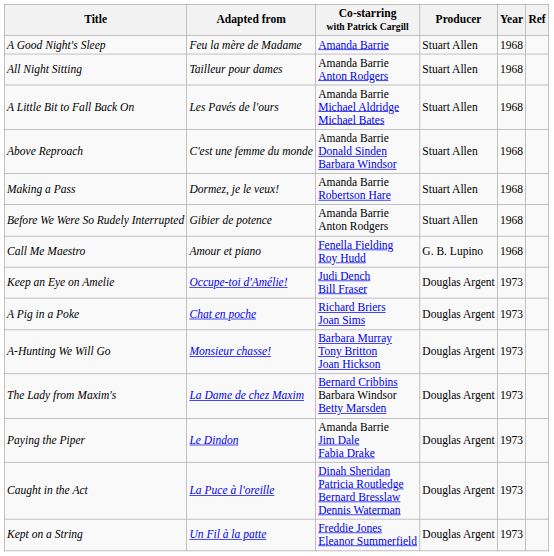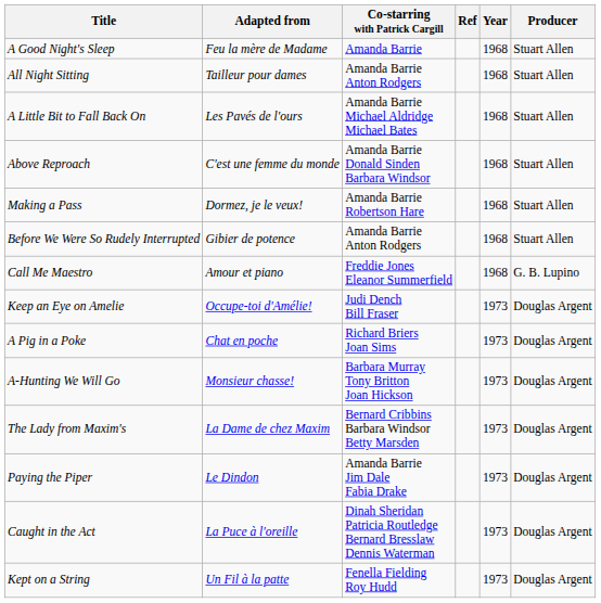 <table class="wikitable plainrowheaders" style="text-align: left; margin-right: 0;">
 <tr>
 <th scope="col">Title</th>
 <th scope="col">Adapted from</th>
 <th scope="col">Co-starring<br><small>with Patrick Cargill</small></th>
+<th scope="col">Ref</th>
+<th scope="col">Year</th>
 <th scope="col">Producer</th>
-<th scope="col">Year</th>
-<th scope="col">Ref</th>
 </tr>
 <tr>
 <td><em>A Good Night's Sleep</em></td>
 <td><em>Feu la mère de Madame</em></td>
 <td><a href='#'>Amanda Barrie</a></td>
+<td></td>
+<td>1968</td>
 <td>Stuart Allen</td>
-<td>1968</td>
-<td></td>
 </tr>
 <tr>
 <td><em>All Night Sitting</em></td>
 <td><em>Tailleur pour dames</em></td>
 <td>Amanda Barrie<br><a href='#'>Anton Rodgers</a></td>
+<td></td>
+<td>1968</td>
 <td>Stuart Allen</td>
-<td>1968</td>
-<td></td>
 </tr>
 <tr>
 <td><em>A Little Bit to Fall Back On</em></td>
 <td><em>Les Pavés de l'ours</em></td>
 <td>Amanda Barrie<br><a href='#'>Michael Aldridge</a><br><a href='#'>Michael Bates</a></td>
+<td></td>
+<td>1968</td>
 <td>Stuart Allen</td>
-<td>1968</td>
-<td></td>
 </tr>
 <tr>
 <td><em>Above Reproach</em></td>
 <td><em>C'est une femme du monde</em></td>
 <td>Amanda Barrie<br><a href='#'>Donald Sinden</a><br><a href='#'>Barbara Windsor</a></td>
+<td></td>
+<td>1968</td>
 <td>Stuart Allen</td>
-<td>1968</td>
-<td></td>
 </tr>
 <tr>
 <td><em>Making a Pass</em></td>
 <td><em>Dormez, je le veux!</em></td>
 <td>Amanda Barrie<br><a href='#'>Robertson Hare</a><br></td>
+<td></td>
+<td>1968</td>
 <td>Stuart Allen</td>
-<td>1968</td>
-<td></td>
 </tr>
 <tr>
 <td><em>Before We Were So Rudely Interrupted</em></td>
 <td><em>Gibier de potence</em></td>
 <td>Amanda Barrie<br>Anton Rodgers</td>
+<td></td>
+<td>1968</td>
 <td>Stuart Allen</td>
-<td>1968</td>
-<td></td>
 </tr>
 <tr>
 <td><em>Call Me Maestro</em></td>
 <td><em>Amour et piano</em></td>
-<td><a href='#'>Fenella Fielding</a><br><a href='#'>Roy Hudd</a></td>
+<td><a href='#'>Freddie Jones</a><br><a href='#'>Eleanor Summerfield</a></td>
+<td></td>
+<td>1968</td>
 <td>G. B. Lupino</td>
-<td>1968</td>
-<td></td>
 </tr>
 <tr>
 <td><em>Keep an Eye on Amelie</em></td>
 <td><em><a href='#'>Occupe-toi d'Amélie!</a></em></td>
 <td><a href='#'>Judi Dench</a><br><a href='#'>Bill Fraser</a></td>
+<td></td>
+<td>1973</td>
 <td>Douglas Argent</td>
-<td>1973</td>
-<td></td>
 </tr>
 <tr>
 <td><em>A Pig in a Poke</em></td>
 <td><em><a href='#'>Chat en poche</a></em></td>
 <td><a href='#'>Richard Briers</a><br><a href='#'>Joan Sims</a></td>
+<td></td>
+<td>1973</td>
 <td>Douglas Argent</td>
-<td>1973</td>
-<td></td>
 </tr>
 <tr>
 <td><em>A-Hunting We Will Go</em></td>
 <td><em><a href='#'>Monsieur chasse!</a></em></td>
 <td><a href='#'>Barbara Murray</a><br><a href='#'>Tony Britton</a><br><a href='#'>Joan Hickson</a></td>
+<td></td>
+<td>1973</td>
 <td>Douglas Argent</td>
-<td>1973</td>
-<td></td>
 </tr>
 <tr>
 <td><em>The Lady from Maxim's</em></td>
 <td><em><a href='#'>La Dame de chez Maxim</a></em></td>
 <td><a href='#'>Bernard Cribbins</a><br>Barbara Windsor<br><a href='#'>Betty Marsden</a></td>
+<td></td>
+<td>1973</td>
 <td>Douglas Argent</td>
-<td>1973</td>
-<td></td>
 </tr>
 <tr>
 <td><em>Paying the Piper</em></td>
 <td><em><a href='#'>Le Dindon</a></em></td>
 <td>Amanda Barrie<br><a href='#'>Jim Dale</a><br><a href='#'>Fabia Drake</a></td>
+<td></td>
+<td>1973</td>
 <td>Douglas Argent</td>
-<td>1973</td>
-<td></td>
 </tr>
 <tr>
 <td><em>Caught in the Act</em></td>
 <td><em><a href='#'>La Puce à l'oreille</a></em></td>
 <td><a href='#'>Dinah Sheridan</a><br><a href='#'>Patricia Routledge</a><br><a href='#'>Bernard Bresslaw</a><br><a href='#'>Dennis Waterman</a></td>
+<td></td>
+<td>1973</td>
 <td>Douglas Argent</td>
-<td>1973</td>
-<td></td>
 </tr>
 <tr>
 <td><em>Kept on a String</em></td>
 <td><em><a href='#'>Un Fil à la patte</a></em></td>
-<td><a href='#'>Freddie Jones</a><br><a href='#'>Eleanor Summerfield</a></td>
+<td><a href='#'>Fenella Fielding</a><br><a href='#'>Roy Hudd</a></td>
+<td></td>
+<td>1973</td>
 <td>Douglas Argent</td>
-<td>1973</td>
-<td></td>
 </tr>
 </table>
